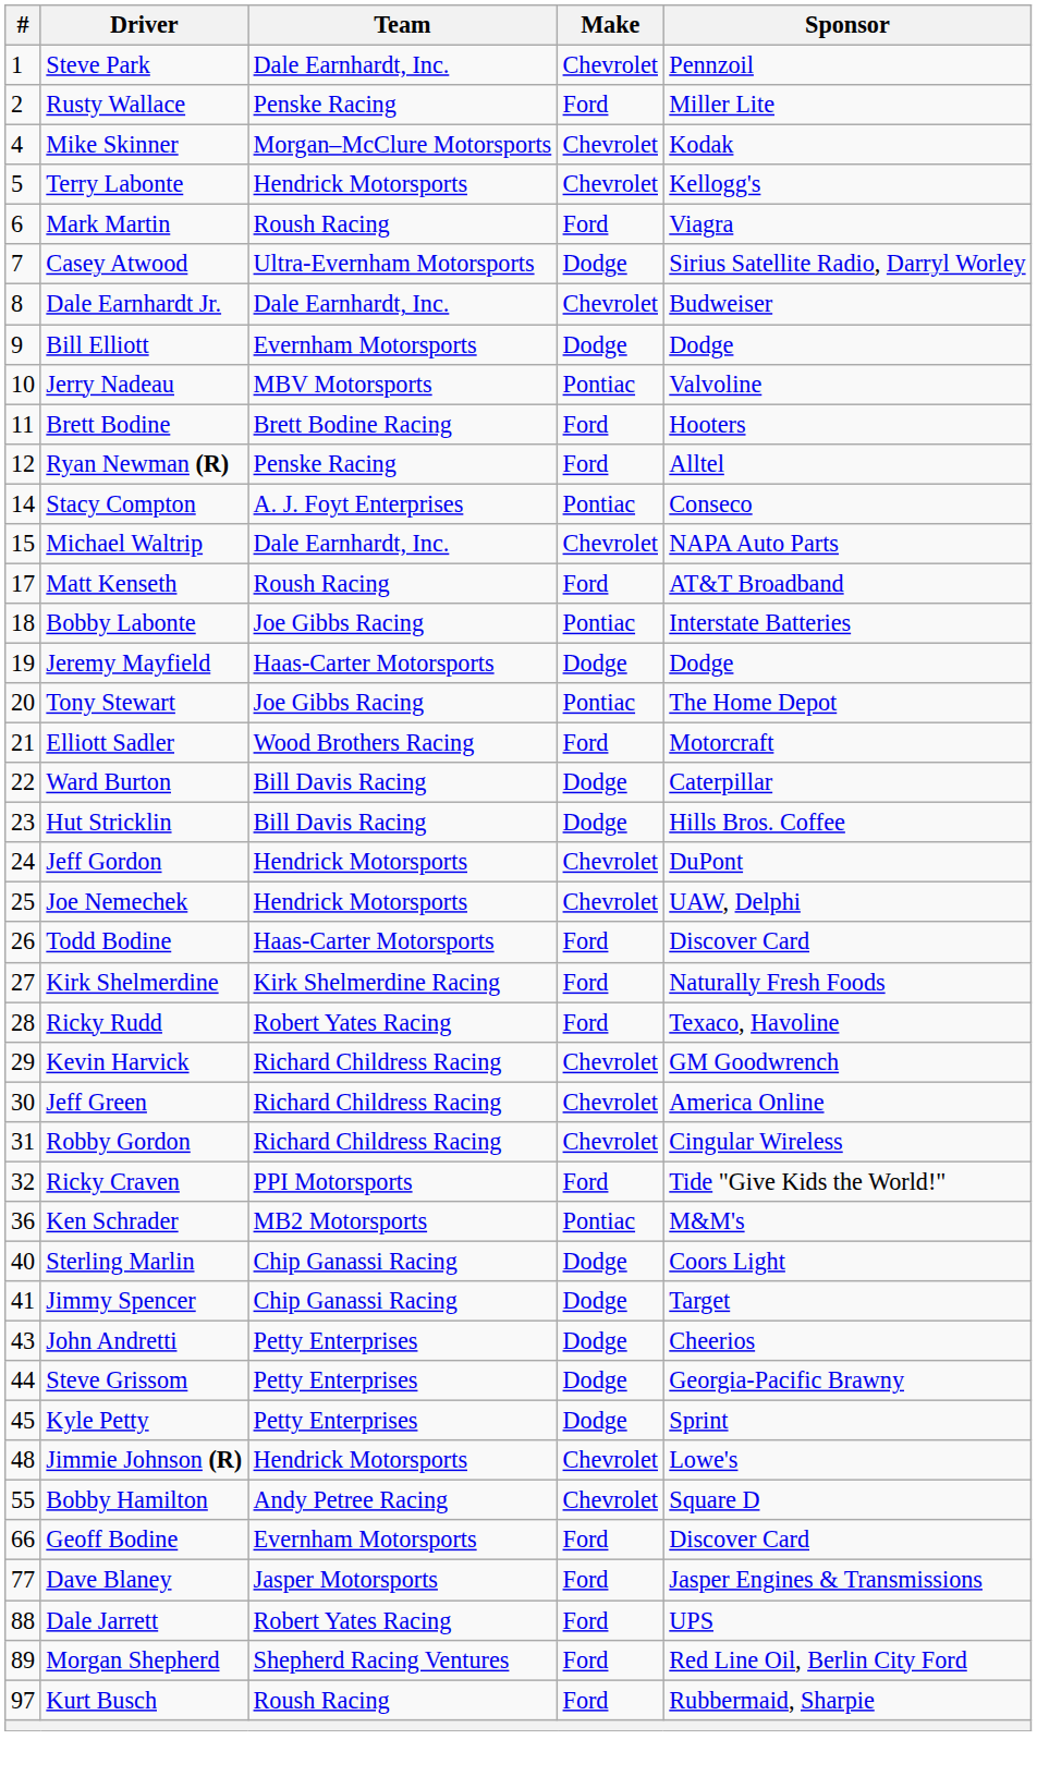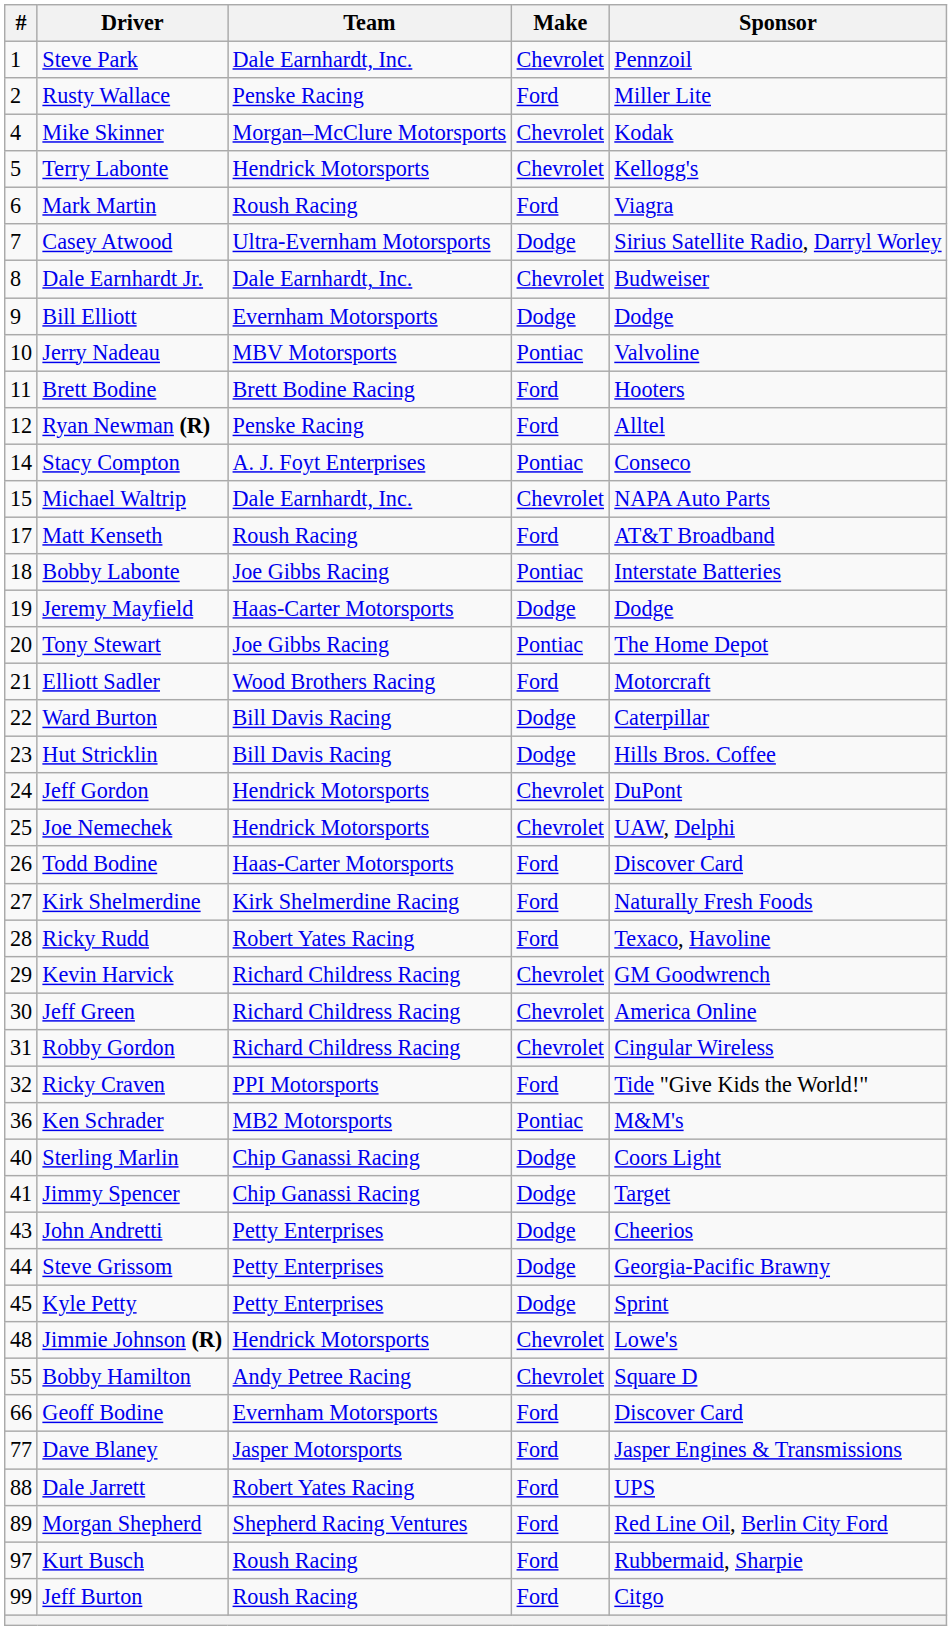 <table class="wikitable" style="font-size:95%">
 <tr>
 <th>#</th>
 <th>Driver</th>
 <th>Team</th>
 <th>Make</th>
 <th>Sponsor</th>
 </tr>
 <tr>
 <td>1</td>
 <td><a href='#'>Steve Park</a></td>
 <td><a href='#'>Dale Earnhardt, Inc.</a></td>
 <td><a href='#'>Chevrolet</a></td>
 <td><a href='#'>Pennzoil</a></td>
 </tr>
 <tr>
 <td>2</td>
 <td><a href='#'>Rusty Wallace</a></td>
 <td><a href='#'>Penske Racing</a></td>
 <td><a href='#'>Ford</a></td>
 <td><a href='#'>Miller Lite</a></td>
 </tr>
 <tr>
 <td>4</td>
 <td><a href='#'>Mike Skinner</a></td>
 <td><a href='#'>Morgan–McClure Motorsports</a></td>
 <td><a href='#'>Chevrolet</a></td>
 <td><a href='#'>Kodak</a></td>
 </tr>
 <tr>
 <td>5</td>
 <td><a href='#'>Terry Labonte</a></td>
 <td><a href='#'>Hendrick Motorsports</a></td>
 <td><a href='#'>Chevrolet</a></td>
 <td><a href='#'>Kellogg's</a></td>
 </tr>
 <tr>
 <td>6</td>
 <td><a href='#'>Mark Martin</a></td>
 <td><a href='#'>Roush Racing</a></td>
 <td><a href='#'>Ford</a></td>
 <td><a href='#'>Viagra</a></td>
 </tr>
 <tr>
 <td>7</td>
 <td><a href='#'>Casey Atwood</a></td>
 <td><a href='#'>Ultra-Evernham Motorsports</a></td>
 <td><a href='#'>Dodge</a></td>
 <td><a href='#'>Sirius Satellite Radio</a>, <a href='#'>Darryl Worley</a></td>
 </tr>
 <tr>
 <td>8</td>
 <td><a href='#'>Dale Earnhardt Jr.</a></td>
 <td><a href='#'>Dale Earnhardt, Inc.</a></td>
 <td><a href='#'>Chevrolet</a></td>
 <td><a href='#'>Budweiser</a></td>
 </tr>
 <tr>
 <td>9</td>
 <td><a href='#'>Bill Elliott</a></td>
 <td><a href='#'>Evernham Motorsports</a></td>
 <td><a href='#'>Dodge</a></td>
 <td><a href='#'>Dodge</a></td>
 </tr>
 <tr>
 <td>10</td>
 <td><a href='#'>Jerry Nadeau</a></td>
 <td><a href='#'>MBV Motorsports</a></td>
 <td><a href='#'>Pontiac</a></td>
 <td><a href='#'>Valvoline</a></td>
 </tr>
 <tr>
 <td>11</td>
 <td><a href='#'>Brett Bodine</a></td>
 <td><a href='#'>Brett Bodine Racing</a></td>
 <td><a href='#'>Ford</a></td>
 <td><a href='#'>Hooters</a></td>
 </tr>
 <tr>
 <td>12</td>
 <td><a href='#'>Ryan Newman</a> <strong>(R)</strong></td>
 <td><a href='#'>Penske Racing</a></td>
 <td><a href='#'>Ford</a></td>
 <td><a href='#'>Alltel</a></td>
 </tr>
 <tr>
 <td>14</td>
 <td><a href='#'>Stacy Compton</a></td>
 <td><a href='#'>A. J. Foyt Enterprises</a></td>
 <td><a href='#'>Pontiac</a></td>
 <td><a href='#'>Conseco</a></td>
 </tr>
 <tr>
 <td>15</td>
 <td><a href='#'>Michael Waltrip</a></td>
 <td><a href='#'>Dale Earnhardt, Inc.</a></td>
 <td><a href='#'>Chevrolet</a></td>
 <td><a href='#'>NAPA Auto Parts</a></td>
 </tr>
 <tr>
 <td>17</td>
 <td><a href='#'>Matt Kenseth</a></td>
 <td><a href='#'>Roush Racing</a></td>
 <td><a href='#'>Ford</a></td>
 <td><a href='#'>AT&T Broadband</a></td>
 </tr>
 <tr>
 <td>18</td>
 <td><a href='#'>Bobby Labonte</a></td>
 <td><a href='#'>Joe Gibbs Racing</a></td>
 <td><a href='#'>Pontiac</a></td>
 <td><a href='#'>Interstate Batteries</a></td>
 </tr>
 <tr>
 <td>19</td>
 <td><a href='#'>Jeremy Mayfield</a></td>
 <td><a href='#'>Haas-Carter Motorsports</a></td>
 <td><a href='#'>Dodge</a></td>
 <td><a href='#'>Dodge</a></td>
 </tr>
 <tr>
 <td>20</td>
 <td><a href='#'>Tony Stewart</a></td>
 <td><a href='#'>Joe Gibbs Racing</a></td>
 <td><a href='#'>Pontiac</a></td>
 <td><a href='#'>The Home Depot</a></td>
 </tr>
 <tr>
 <td>21</td>
 <td><a href='#'>Elliott Sadler</a></td>
 <td><a href='#'>Wood Brothers Racing</a></td>
 <td><a href='#'>Ford</a></td>
 <td><a href='#'>Motorcraft</a></td>
 </tr>
 <tr>
 <td>22</td>
 <td><a href='#'>Ward Burton</a></td>
 <td><a href='#'>Bill Davis Racing</a></td>
 <td><a href='#'>Dodge</a></td>
 <td><a href='#'>Caterpillar</a></td>
 </tr>
 <tr>
 <td>23</td>
 <td><a href='#'>Hut Stricklin</a></td>
 <td><a href='#'>Bill Davis Racing</a></td>
 <td><a href='#'>Dodge</a></td>
 <td><a href='#'>Hills Bros. Coffee</a></td>
 </tr>
 <tr>
 <td>24</td>
 <td><a href='#'>Jeff Gordon</a></td>
 <td><a href='#'>Hendrick Motorsports</a></td>
 <td><a href='#'>Chevrolet</a></td>
 <td><a href='#'>DuPont</a></td>
 </tr>
 <tr>
 <td>25</td>
 <td><a href='#'>Joe Nemechek</a></td>
 <td><a href='#'>Hendrick Motorsports</a></td>
 <td><a href='#'>Chevrolet</a></td>
 <td><a href='#'>UAW</a>, <a href='#'>Delphi</a></td>
 </tr>
 <tr>
 <td>26</td>
 <td><a href='#'>Todd Bodine</a></td>
 <td><a href='#'>Haas-Carter Motorsports</a></td>
 <td><a href='#'>Ford</a></td>
 <td><a href='#'>Discover Card</a></td>
 </tr>
 <tr>
 <td>27</td>
 <td><a href='#'>Kirk Shelmerdine</a></td>
 <td><a href='#'>Kirk Shelmerdine Racing</a></td>
 <td><a href='#'>Ford</a></td>
 <td><a href='#'>Naturally Fresh Foods</a></td>
 </tr>
 <tr>
 <td>28</td>
 <td><a href='#'>Ricky Rudd</a></td>
 <td><a href='#'>Robert Yates Racing</a></td>
 <td><a href='#'>Ford</a></td>
 <td><a href='#'>Texaco</a>, <a href='#'>Havoline</a></td>
 </tr>
 <tr>
 <td>29</td>
 <td><a href='#'>Kevin Harvick</a></td>
 <td><a href='#'>Richard Childress Racing</a></td>
 <td><a href='#'>Chevrolet</a></td>
 <td><a href='#'>GM Goodwrench</a></td>
 </tr>
 <tr>
 <td>30</td>
 <td><a href='#'>Jeff Green</a></td>
 <td><a href='#'>Richard Childress Racing</a></td>
 <td><a href='#'>Chevrolet</a></td>
 <td><a href='#'>America Online</a></td>
 </tr>
 <tr>
 <td>31</td>
 <td><a href='#'>Robby Gordon</a></td>
 <td><a href='#'>Richard Childress Racing</a></td>
 <td><a href='#'>Chevrolet</a></td>
 <td><a href='#'>Cingular Wireless</a></td>
 </tr>
 <tr>
 <td>32</td>
 <td><a href='#'>Ricky Craven</a></td>
 <td><a href='#'>PPI Motorsports</a></td>
 <td><a href='#'>Ford</a></td>
 <td><a href='#'>Tide</a> "Give Kids the World!"</td>
 </tr>
 <tr>
 <td>36</td>
 <td><a href='#'>Ken Schrader</a></td>
 <td><a href='#'>MB2 Motorsports</a></td>
 <td><a href='#'>Pontiac</a></td>
 <td><a href='#'>M&M's</a></td>
 </tr>
 <tr>
 <td>40</td>
 <td><a href='#'>Sterling Marlin</a></td>
 <td><a href='#'>Chip Ganassi Racing</a></td>
 <td><a href='#'>Dodge</a></td>
 <td><a href='#'>Coors Light</a></td>
 </tr>
 <tr>
 <td>41</td>
 <td><a href='#'>Jimmy Spencer</a></td>
 <td><a href='#'>Chip Ganassi Racing</a></td>
 <td><a href='#'>Dodge</a></td>
 <td><a href='#'>Target</a></td>
 </tr>
 <tr>
 <td>43</td>
 <td><a href='#'>John Andretti</a></td>
 <td><a href='#'>Petty Enterprises</a></td>
 <td><a href='#'>Dodge</a></td>
 <td><a href='#'>Cheerios</a></td>
 </tr>
 <tr>
 <td>44</td>
 <td><a href='#'>Steve Grissom</a></td>
 <td><a href='#'>Petty Enterprises</a></td>
 <td><a href='#'>Dodge</a></td>
 <td><a href='#'>Georgia-Pacific Brawny</a></td>
 </tr>
 <tr>
 <td>45</td>
 <td><a href='#'>Kyle Petty</a></td>
 <td><a href='#'>Petty Enterprises</a></td>
 <td><a href='#'>Dodge</a></td>
 <td><a href='#'>Sprint</a></td>
 </tr>
 <tr>
 <td>48</td>
 <td><a href='#'>Jimmie Johnson</a> <strong>(R)</strong></td>
 <td><a href='#'>Hendrick Motorsports</a></td>
 <td><a href='#'>Chevrolet</a></td>
 <td><a href='#'>Lowe's</a></td>
 </tr>
 <tr>
 <td>55</td>
 <td><a href='#'>Bobby Hamilton</a></td>
 <td><a href='#'>Andy Petree Racing</a></td>
 <td><a href='#'>Chevrolet</a></td>
 <td><a href='#'>Square D</a></td>
 </tr>
 <tr>
 <td>66</td>
 <td><a href='#'>Geoff Bodine</a></td>
 <td><a href='#'>Evernham Motorsports</a></td>
 <td><a href='#'>Ford</a></td>
 <td><a href='#'>Discover Card</a></td>
 </tr>
 <tr>
 <td>77</td>
 <td><a href='#'>Dave Blaney</a></td>
 <td><a href='#'>Jasper Motorsports</a></td>
 <td><a href='#'>Ford</a></td>
 <td><a href='#'>Jasper Engines & Transmissions</a></td>
 </tr>
 <tr>
 <td>88</td>
 <td><a href='#'>Dale Jarrett</a></td>
 <td><a href='#'>Robert Yates Racing</a></td>
 <td><a href='#'>Ford</a></td>
 <td><a href='#'>UPS</a></td>
 </tr>
 <tr>
 <td>89</td>
 <td><a href='#'>Morgan Shepherd</a></td>
 <td><a href='#'>Shepherd Racing Ventures</a></td>
 <td><a href='#'>Ford</a></td>
 <td><a href='#'>Red Line Oil</a>, <a href='#'>Berlin City Ford</a></td>
 </tr>
 <tr>
 <td>97</td>
 <td><a href='#'>Kurt Busch</a></td>
 <td><a href='#'>Roush Racing</a></td>
 <td><a href='#'>Ford</a></td>
 <td><a href='#'>Rubbermaid</a>, <a href='#'>Sharpie</a></td>
 </tr>
 <tr>
+<td>99</td>
+<td><a href='#'>Jeff Burton</a></td>
+<td><a href='#'>Roush Racing</a></td>
+<td><a href='#'>Ford</a></td>
+<td><a href='#'>Citgo</a></td>
+</tr>
+<tr>
 <th colspan="5"></th>
 </tr>
 </table>
